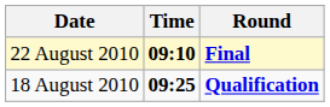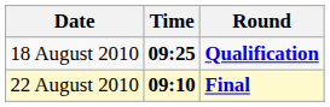 <table class="wikitable">
 <tr>
 <th>Date</th>
 <th>Time</th>
 <th>Round</th>
 </tr>
+<tr>
+<td>18 August 2010</td>
+<td><strong>09:25</strong></td>
+<td><strong><a href='#'>Qualification</a></strong></td>
+</tr>
 <tr style=background:lemonchiffon>
 <td>22 August 2010</td>
 <td><strong>09:10</strong></td>
 <td><strong><a href='#'>Final</a></strong></td>
 </tr>
-<tr>
-<td>18 August 2010</td>
-<td><strong>09:25</strong></td>
-<td><strong><a href='#'>Qualification</a></strong></td>
-</tr>
 </table>
